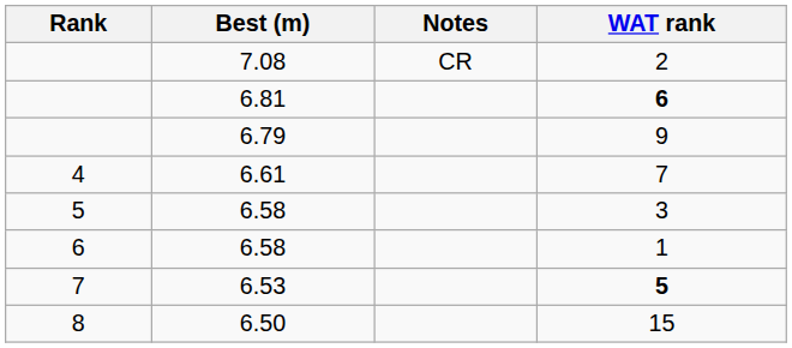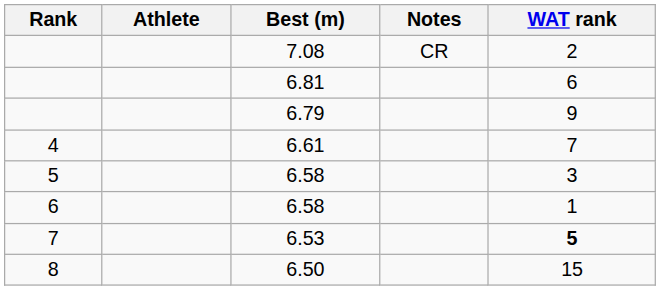 <table class="wikitable"  width=85%>
 <tr>
 <th>Rank</th>
+<th>Athlete</th>
 <th>Best (m)</th>
 <th>Notes</th>
 <th><a href='#'>WAT</a> rank</th>
 </tr>
 <tr align="center">
 <td></td>
+<td align="left"></td>
 <td>7.08</td>
 <td>CR</td>
 <td>2</td>
 </tr>
 <tr align="center">
 <td></td>
+<td align="left"></td>
 <td>6.81</td>
 <td></td>
-<td><strong>6</strong></td>
+<td>6</td>
 </tr>
 <tr align="center">
 <td></td>
+<td align="left"></td>
 <td>6.79</td>
 <td></td>
 <td>9</td>
 </tr>
 <tr align="center">
 <td>4</td>
+<td align="left"></td>
 <td>6.61</td>
 <td></td>
 <td>7</td>
 </tr>
 <tr align="center">
 <td>5</td>
+<td align="left"></td>
 <td>6.58</td>
 <td></td>
 <td>3</td>
 </tr>
 <tr align="center">
 <td>6</td>
+<td align="left"></td>
 <td>6.58</td>
 <td></td>
 <td>1</td>
 </tr>
 <tr align="center">
 <td>7</td>
+<td align="left"></td>
 <td>6.53</td>
 <td></td>
 <td><strong>5</strong></td>
 </tr>
 <tr align="center">
 <td>8</td>
+<td align="left"></td>
 <td>6.50</td>
 <td></td>
 <td>15</td>
 </tr>
 </table>
